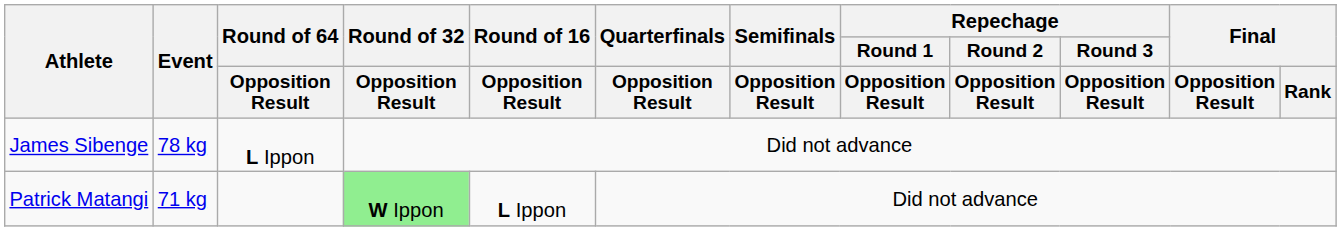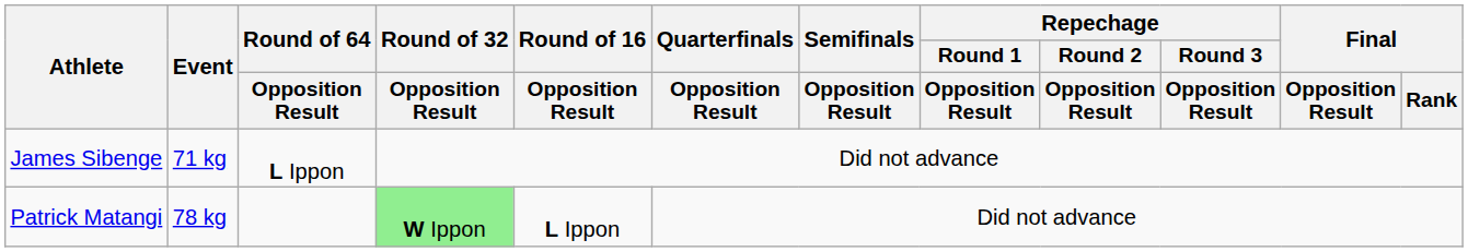 <table class="wikitable" style="font-size:90%">
 <tr>
 <th rowspan="3">Athlete</th>
 <th rowspan="3">Event</th>
 <th rowspan="2">Round of 64</th>
 <th rowspan="2">Round of 32</th>
 <th rowspan="2">Round of 16</th>
 <th rowspan="2">Quarterfinals</th>
 <th rowspan="2">Semifinals</th>
 <th colspan=3>Repechage</th>
 <th rowspan="2" colspan=2>Final</th>
 </tr>
 <tr style="font-size:95%">
 <th>Round 1</th>
 <th>Round 2</th>
 <th>Round 3</th>
 </tr>
 <tr style="font-size:95%">
 <th>Opposition<br>Result</th>
 <th>Opposition<br>Result</th>
 <th>Opposition<br>Result</th>
 <th>Opposition<br>Result</th>
 <th>Opposition<br>Result</th>
 <th>Opposition<br>Result</th>
 <th>Opposition<br>Result</th>
 <th>Opposition<br>Result</th>
 <th>Opposition<br>Result</th>
 <th>Rank</th>
 </tr>
 <tr align=center>
 <td align=left><a href='#'>James Sibenge</a></td>
-<td align=left><a href='#'>78 kg</a></td>
+<td align=left><a href='#'>71 kg</a></td>
 <td><br><strong>L</strong> Ippon</td>
 <td colspan=9>Did not advance</td>
 </tr>
 <tr align=center>
 <td align=left><a href='#'>Patrick Matangi</a></td>
-<td align=left><a href='#'>71 kg</a></td>
+<td align=left><a href='#'>78 kg</a></td>
 <td></td>
 <td style="background: lightgreen;"><br><strong>W</strong> Ippon</td>
 <td><br><strong>L</strong> Ippon</td>
 <td colspan=7>Did not advance</td>
 </tr>
 </table>
